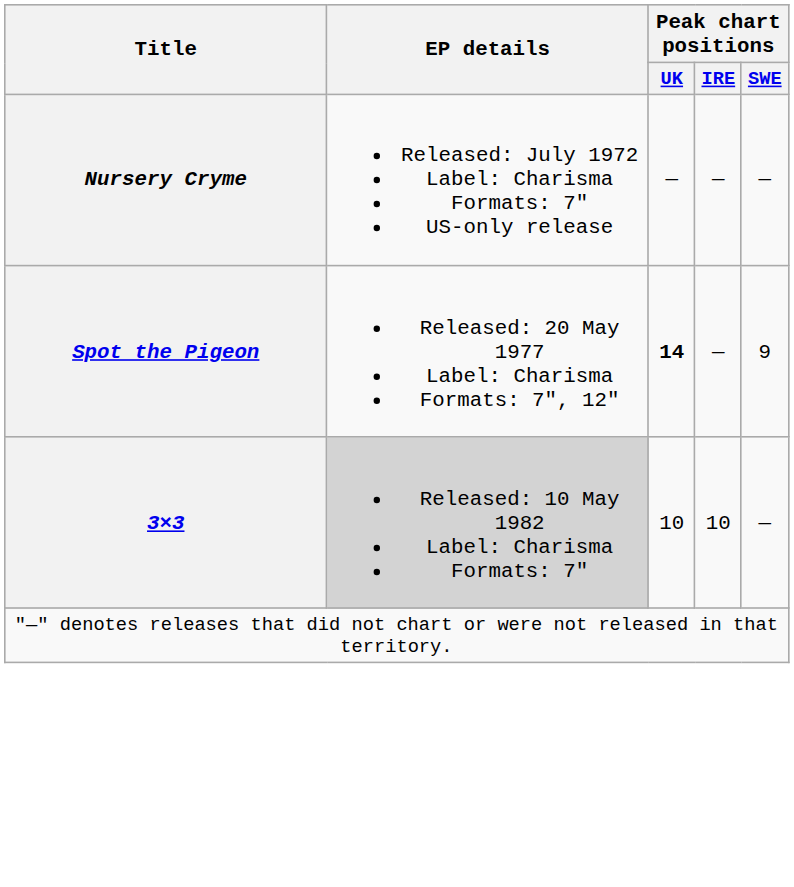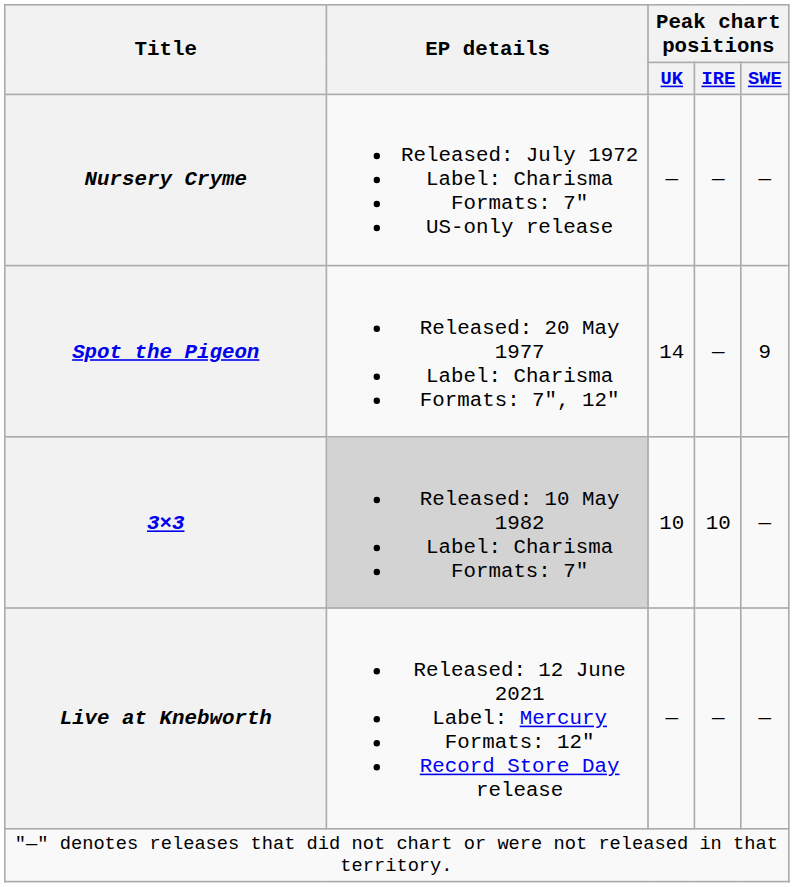 <table class="wikitable plainrowheaders" style="text-align:center;">
 <tr>
 <th rowspan="2" scope="col" style="width:15em;">Title</th>
 <th rowspan="2" scope="col" style="width:15em;">EP details</th>
 <th colspan="3">Peak chart positions</th>
 </tr>
 <tr>
 <th scope="col" style="width:2em;font-size:90%;"><a href='#'>UK</a><br></th>
 <th scope="col" style="width:2em;font-size:90%;"><a href='#'>IRE</a><br></th>
 <th scope="col" style="width:2em;font-size:90%;"><a href='#'>SWE</a><br></th>
 </tr>
 <tr>
 <th scope="row"><em>Nursery Cryme</em></th>
 <td><br><ul><li>Released: July 1972</li><li>Label: Charisma</li><li>Formats: 7"</li><li>US-only release</li></ul></td>
 <td>—</td>
 <td>—</td>
 <td>—</td>
 </tr>
 <tr>
 <th scope="row"><em><a href='#'>Spot the Pigeon</a></em></th>
 <td><br><ul><li>Released: 20 May 1977</li><li>Label: Charisma</li><li>Formats: 7", 12"</li></ul></td>
-<td><strong>14</strong></td>
+<td>14</td>
 <td>—</td>
 <td>9</td>
 </tr>
 <tr>
 <th scope="row"><em><a href='#'>3×3</a></em></th>
 <td style="background: lightgrey;"><br><ul><li>Released: 10 May 1982</li><li>Label: Charisma</li><li>Formats: 7"</li></ul></td>
 <td>10</td>
 <td>10</td>
 <td>—</td>
 </tr>
 <tr>
+<th scope="row"><em>Live at Knebworth</em></th>
+<td><br><ul><li>Released: 12 June 2021</li><li>Label: <a href='#'>Mercury</a></li><li>Formats: 12"</li><li><a href='#'>Record Store Day</a> release</li></ul></td>
+<td>—</td>
+<td>—</td>
+<td>—</td>
+</tr>
+<tr>
 <td colspan="5" style="font-size:90%">"—" denotes releases that did not chart or were not released in that territory.</td>
 </tr>
 </table>
